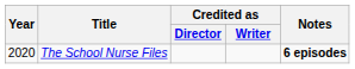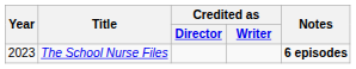 <table class="wikitable">
 <tr>
 <th rowspan="2" style="width:33px;">Year</th>
 <th rowspan="2">Title</th>
 <th colspan="2">Credited as</th>
 <th rowspan="2">Notes</th>
 </tr>
 <tr>
 <th width=65><a href='#'>Director</a></th>
 <th width=65><a href='#'>Writer</a></th>
 </tr>
 <tr>
-<td>2020</td>
+<td>2023</td>
 <td><em><a href='#'>The School Nurse Files</a></em></td>
 <td></td>
 <td></td>
 <td><strong>6 episodes</strong></td>
 </tr>
 </table>
